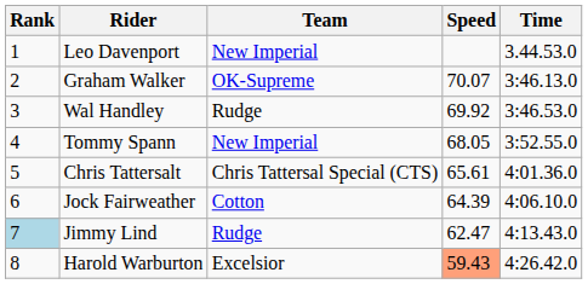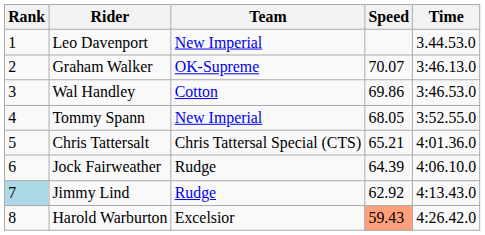 <table class="wikitable">
 <tr style="background:#efefef;">
 <th>Rank</th>
 <th>Rider</th>
 <th>Team</th>
 <th>Speed</th>
 <th>Time</th>
 </tr>
 <tr>
 <td>1</td>
 <td> Leo Davenport</td>
 <td><a href='#'>New Imperial</a></td>
 <td></td>
 <td>3.44.53.0</td>
 </tr>
 <tr>
 <td>2</td>
 <td> Graham Walker</td>
 <td><a href='#'>OK-Supreme</a></td>
 <td>70.07</td>
 <td>3:46.13.0</td>
 </tr>
 <tr>
 <td>3</td>
 <td> Wal Handley</td>
-<td>Rudge</td>
-<td>69.92</td>
+<td><a href='#'>Cotton</a></td>
+<td>69.86</td>
 <td>3:46.53.0</td>
 </tr>
 <tr>
 <td>4</td>
 <td> Tommy Spann</td>
 <td><a href='#'>New Imperial</a></td>
 <td>68.05</td>
 <td>3:52.55.0</td>
 </tr>
 <tr>
 <td>5</td>
 <td> Chris Tattersalt</td>
 <td>Chris Tattersal Special (CTS)</td>
-<td>65.61</td>
+<td>65.21</td>
 <td>4:01.36.0</td>
 </tr>
 <tr>
 <td>6</td>
 <td> Jock Fairweather</td>
-<td><a href='#'>Cotton</a></td>
+<td>Rudge</td>
 <td>64.39</td>
 <td>4:06.10.0</td>
 </tr>
 <tr>
 <td style="background: lightblue;">7</td>
 <td> Jimmy Lind</td>
 <td><a href='#'>Rudge</a></td>
-<td>62.47</td>
+<td>62.92</td>
 <td>4:13.43.0</td>
 </tr>
 <tr>
 <td>8</td>
 <td> Harold Warburton</td>
 <td>Excelsior</td>
 <td style="background: lightsalmon;">59.43</td>
 <td>4:26.42.0</td>
 </tr>
 </table>
